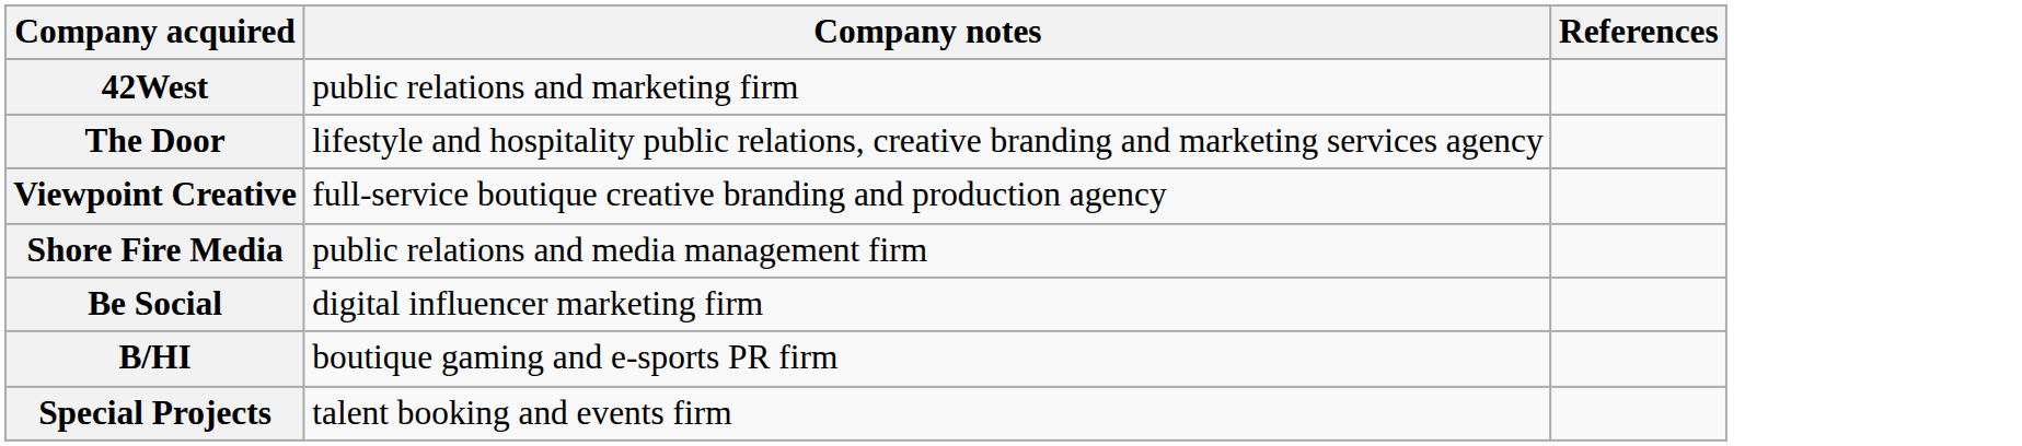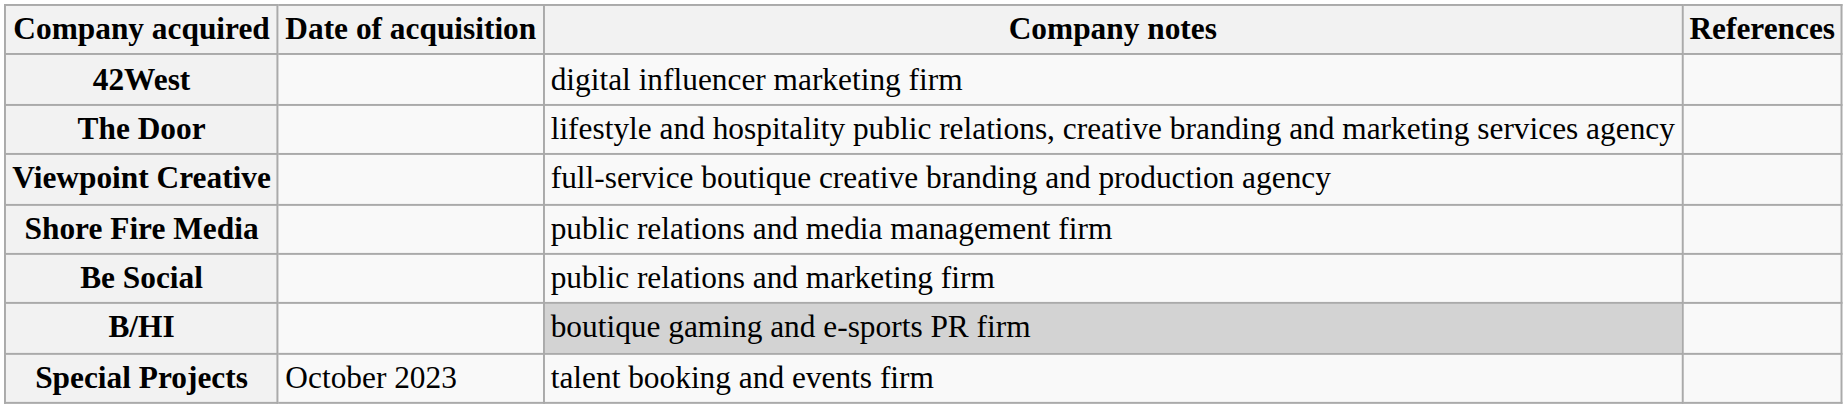 <table class="wikitable sortable">
 <tr>
 <th scope="col">Company acquired</th>
+<th scope="col">Date of acquisition</th>
 <th scope="col" class="unsortable">Company notes</th>
 <th scope="col">References</th>
 </tr>
 <tr>
 <th scope="row">42West</th>
-<td>public relations and marketing firm</td>
+<td></td>
+<td>digital influencer marketing firm</td>
 <td></td>
 </tr>
 <tr>
 <th scope="row">The Door</th>
+<td></td>
 <td>lifestyle and hospitality public relations, creative branding and marketing services agency</td>
 <td></td>
 </tr>
 <tr>
 <th scope="row">Viewpoint Creative</th>
+<td></td>
 <td>full-service boutique creative branding and production agency</td>
 <td></td>
 </tr>
 <tr>
 <th scope="row">Shore Fire Media</th>
+<td></td>
 <td>public relations and media management firm</td>
 <td></td>
 </tr>
 <tr>
 <th scope="row">Be Social</th>
-<td>digital influencer marketing firm</td>
+<td></td>
+<td>public relations and marketing firm</td>
 <td></td>
 </tr>
 <tr>
 <th scope="row">B/HI</th>
-<td>boutique gaming and e-sports PR firm</td>
+<td></td>
+<td style="background: lightgrey;">boutique gaming and e-sports PR firm</td>
 <td></td>
 </tr>
 <tr>
 <th>Special Projects</th>
+<td>October 2023</td>
 <td>talent booking and events firm</td>
 <td></td>
 </tr>
 </table>
